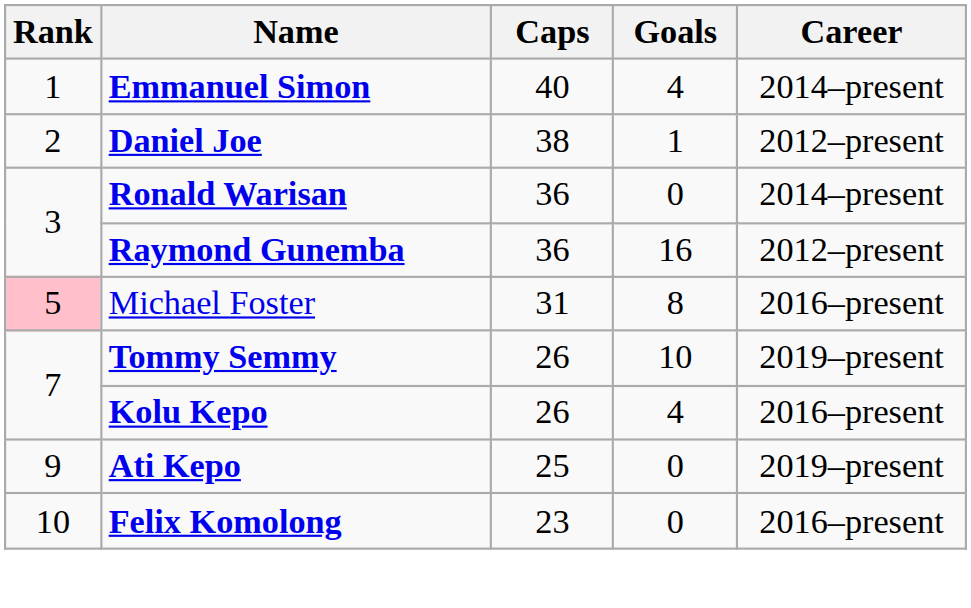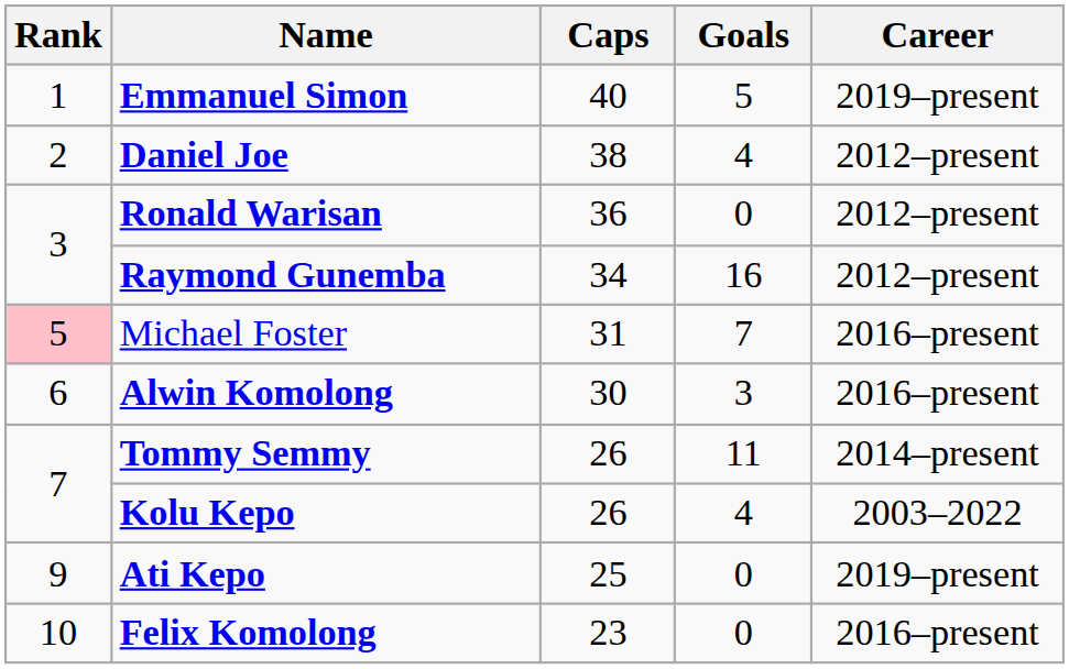 <table class="wikitable sortable" style="text-align: center;">
 <tr>
 <th width=30px>Rank</th>
 <th class="unsortable" style="width:175px;">Name</th>
 <th width=50px>Caps</th>
 <th width=50px>Goals</th>
 <th class="unsortable" style="width:100px;">Career</th>
 </tr>
 <tr>
 <td>1</td>
 <td align=left><strong><a href='#'>Emmanuel Simon</a></strong></td>
 <td>40</td>
-<td>4</td>
-<td>2014–present</td>
+<td>5</td>
+<td>2019–present</td>
 </tr>
 <tr>
 <td>2</td>
 <td align=left><strong><a href='#'>Daniel Joe</a></strong></td>
 <td>38</td>
-<td>1</td>
+<td>4</td>
 <td>2012–present</td>
 </tr>
 <tr>
 <td rowspan=2>3</td>
 <td align=left><strong><a href='#'>Ronald Warisan</a></strong></td>
 <td>36</td>
 <td>0</td>
-<td>2014–present</td>
+<td>2012–present</td>
 </tr>
 <tr>
 <td align=left><strong><a href='#'>Raymond Gunemba</a></strong></td>
-<td>36</td>
+<td>34</td>
 <td>16</td>
 <td>2012–present</td>
 </tr>
 <tr>
 <td style="background: pink;">5</td>
 <td align=left><a href='#'>Michael Foster</a></td>
 <td>31</td>
-<td>8</td>
+<td>7</td>
+<td>2016–present</td>
+</tr>
+<tr>
+<td>6</td>
+<td align=left><strong><a href='#'>Alwin Komolong</a></strong></td>
+<td>30</td>
+<td>3</td>
 <td>2016–present</td>
 </tr>
 <tr>
 <td rowspan=2>7</td>
 <td align=left><strong><a href='#'>Tommy Semmy</a></strong></td>
 <td>26</td>
-<td>10</td>
-<td>2019–present</td>
+<td>11</td>
+<td>2014–present</td>
 </tr>
 <tr>
 <td align="left"><strong><a href='#'>Kolu Kepo</a></strong></td>
 <td>26</td>
 <td>4</td>
-<td>2016–present</td>
+<td>2003–2022</td>
 </tr>
 <tr>
 <td>9</td>
 <td align="left"><strong><a href='#'>Ati Kepo</a></strong></td>
 <td>25</td>
 <td>0</td>
 <td>2019–present</td>
 </tr>
 <tr>
 <td>10</td>
 <td align=left><strong><a href='#'>Felix Komolong</a></strong></td>
 <td>23</td>
 <td>0</td>
 <td>2016–present</td>
 </tr>
 </table>
